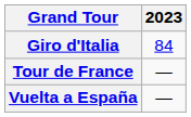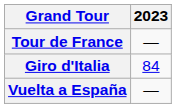 <table class="wikitable plainrowheaders">
 <tr>
 <th scope="col"><a href='#'>Grand Tour</a></th>
 <th scope="col">2023</th>
 </tr>
 <tr style="text-align:center;">
+<th scope="row"> <a href='#'>Tour de France</a></th>
+<td>—</td>
+</tr>
+<tr style="text-align:center;">
 <th scope="row"> <a href='#'>Giro d'Italia</a></th>
 <td><a href='#'>84</a></td>
-</tr>
-<tr style="text-align:center;">
-<th scope="row"> <a href='#'>Tour de France</a></th>
-<td>—</td>
 </tr>
 <tr style="text-align:center;">
 <th scope="row"> <a href='#'>Vuelta a España</a></th>
 <td>—</td>
 </tr>
 </table>
